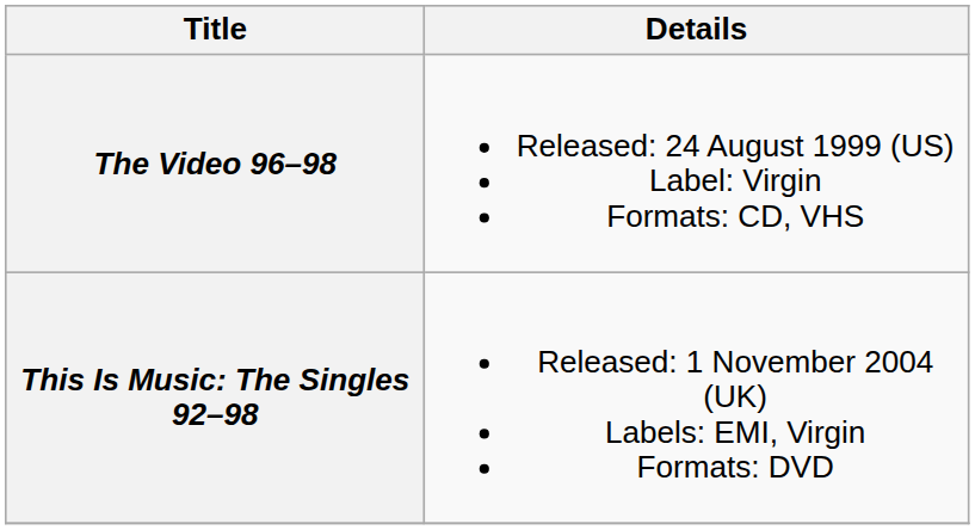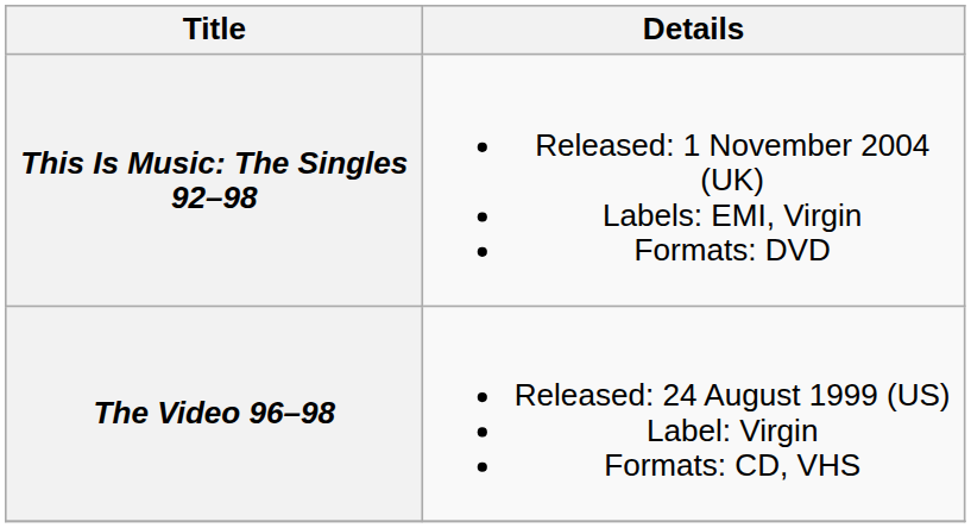 <table class="wikitable plainrowheaders" style="text-align:center;" border="1">
 <tr>
 <th scope="col" style="width:13em;">Title</th>
 <th scope="col" style="width:17em;">Details</th>
 </tr>
 <tr>
+<th scope="row"><em>This Is Music: The Singles 92–98</em></th>
+<td><br><ul><li>Released: 1 November 2004 <span>(UK)</span></li><li>Labels: EMI, Virgin</li><li>Formats: DVD</li></ul></td>
+</tr>
+<tr>
 <th scope="row"><em>The Video 96–98</em></th>
 <td><br><ul><li>Released: 24 August 1999 <span>(US)</span></li><li>Label: Virgin</li><li>Formats: CD, VHS</li></ul></td>
 </tr>
 <tr>
-<th scope="row"><em>This Is Music: The Singles 92–98</em></th>
-<td><br><ul><li>Released: 1 November 2004 <span>(UK)</span></li><li>Labels: EMI, Virgin</li><li>Formats: DVD</li></ul></td>
-</tr>
-<tr>
 </tr>
 </table>
